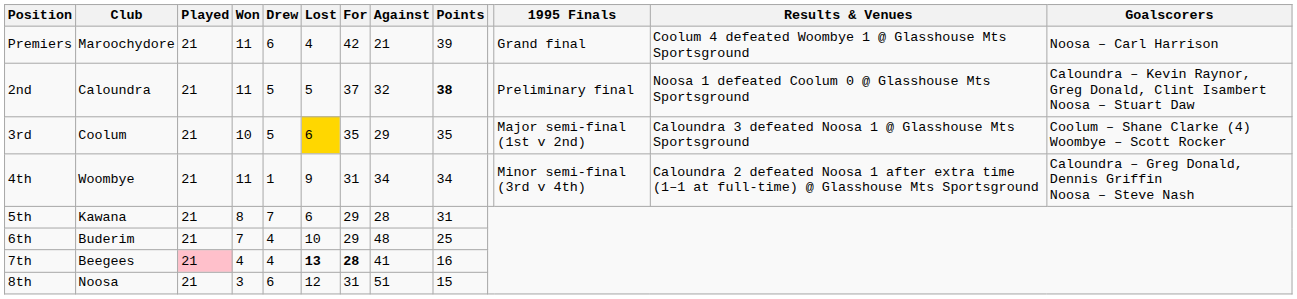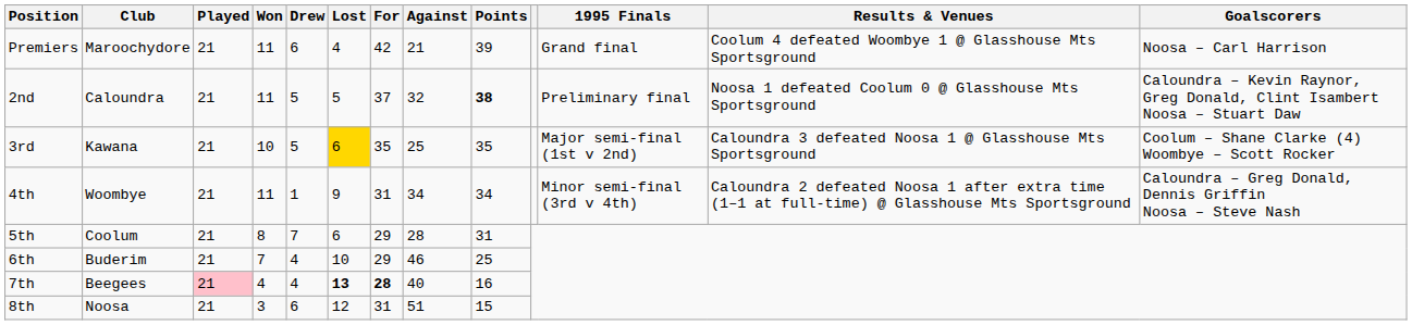 <table class="wikitable">
 <tr>
 <th>Position</th>
 <th>Club</th>
 <th>Played</th>
 <th>Won</th>
 <th>Drew</th>
 <th>Lost</th>
 <th>For</th>
 <th>Against</th>
 <th>Points</th>
 <th></th>
 <th>1995 Finals</th>
 <th>Results & Venues</th>
 <th>Goalscorers</th>
 </tr>
 <tr>
 <td>Premiers</td>
 <td>Maroochydore</td>
 <td>21</td>
 <td>11</td>
 <td>6</td>
 <td>4</td>
 <td>42</td>
 <td>21</td>
 <td>39</td>
 <td></td>
 <td>Grand final</td>
 <td>Coolum 4 defeated Woombye 1 @ Glasshouse Mts Sportsground</td>
 <td>Noosa – Carl Harrison</td>
 </tr>
 <tr>
 <td>2nd</td>
 <td>Caloundra</td>
 <td>21</td>
 <td>11</td>
 <td>5</td>
 <td>5</td>
 <td>37</td>
 <td>32</td>
 <td><strong>38</strong></td>
 <td></td>
 <td>Preliminary final</td>
 <td>Noosa 1 defeated Coolum 0 @ Glasshouse Mts Sportsground</td>
 <td>Caloundra – Kevin Raynor, Greg Donald, Clint Isambert<br>Noosa – Stuart Daw</td>
 </tr>
 <tr>
 <td>3rd</td>
-<td>Coolum</td>
+<td>Kawana</td>
 <td>21</td>
 <td>10</td>
 <td>5</td>
 <td style="background: gold;">6</td>
 <td>35</td>
-<td>29</td>
+<td>25</td>
 <td>35</td>
 <td></td>
 <td>Major semi-final (1st v 2nd)</td>
 <td>Caloundra 3 defeated Noosa 1 @ Glasshouse Mts Sportsground</td>
 <td>Coolum – Shane Clarke (4)<br>Woombye – Scott Rocker</td>
 </tr>
 <tr>
 <td>4th</td>
 <td>Woombye</td>
 <td>21</td>
 <td>11</td>
 <td>1</td>
 <td>9</td>
 <td>31</td>
 <td>34</td>
 <td>34</td>
 <td></td>
 <td>Minor semi-final (3rd v 4th)</td>
 <td>Caloundra 2 defeated Noosa 1 after extra time (1–1 at full-time) @ Glasshouse Mts Sportsground</td>
 <td>Caloundra – Greg Donald, Dennis Griffin<br>Noosa – Steve Nash</td>
 </tr>
 <tr>
 <td>5th</td>
-<td>Kawana</td>
+<td>Coolum</td>
 <td>21</td>
 <td>8</td>
 <td>7</td>
 <td>6</td>
 <td>29</td>
 <td>28</td>
 <td>31</td>
 </tr>
 <tr>
 <td>6th</td>
 <td>Buderim</td>
 <td>21</td>
 <td>7</td>
 <td>4</td>
 <td>10</td>
 <td>29</td>
-<td>48</td>
+<td>46</td>
 <td>25</td>
 </tr>
 <tr>
 <td>7th</td>
 <td>Beegees</td>
 <td style="background: pink;">21</td>
 <td>4</td>
 <td>4</td>
 <td><strong>13</strong></td>
 <td><strong>28</strong></td>
-<td>41</td>
+<td>40</td>
 <td>16</td>
 </tr>
 <tr>
 <td>8th</td>
 <td>Noosa</td>
 <td>21</td>
 <td>3</td>
 <td>6</td>
 <td>12</td>
 <td>31</td>
 <td>51</td>
 <td>15</td>
 </tr>
 </table>
